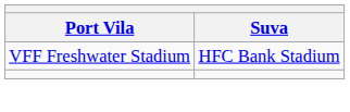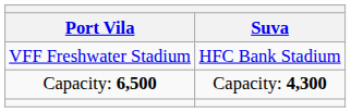 <table class="wikitable" align="center" style="text-align:center;">
 <tr>
 <th colspan="2"></th>
 </tr>
 <tr>
 <th> <a href='#'>Port Vila</a></th>
 <th> <a href='#'>Suva</a></th>
 </tr>
 <tr>
 <td><a href='#'>VFF Freshwater Stadium</a></td>
 <td><a href='#'>HFC Bank Stadium</a></td>
 </tr>
 <tr>
+<td>Capacity: <strong>6,500</strong></td>
+<td>Capacity: <strong>4,300</strong></td>
+</tr>
+<tr>
 <td></td>
 <td></td>
 </tr>
 </table>
